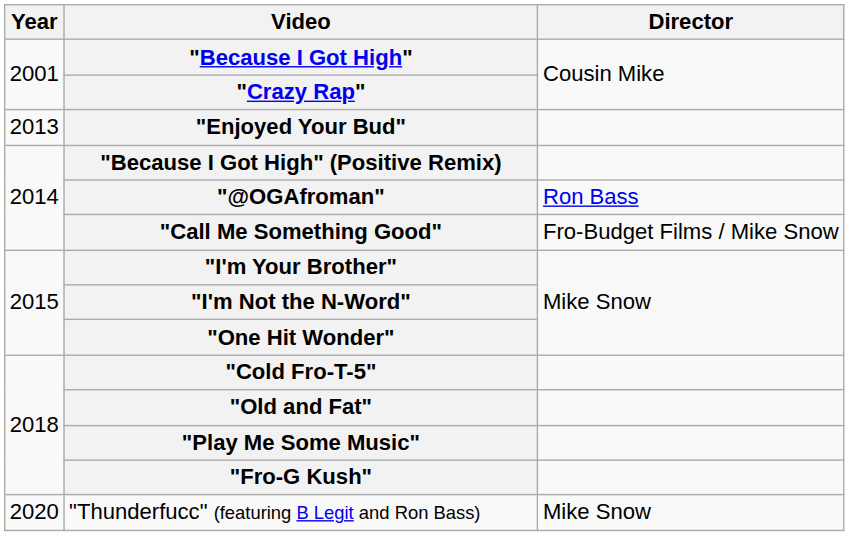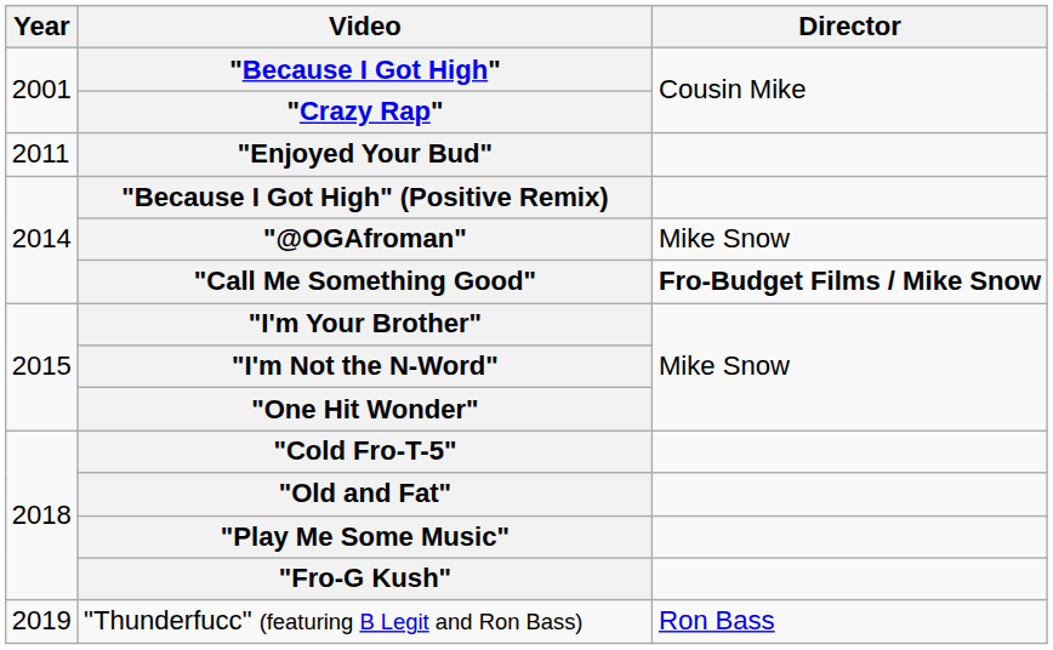 <table class="wikitable plainrowheaders">
 <tr>
 <th>Year</th>
 <th style="width:21em;">Video</th>
 <th>Director</th>
 </tr>
 <tr>
 <td rowspan="2">2001</td>
 <th scope="row">"<a href='#'>Because I Got High</a>"</th>
 <td rowspan="2">Cousin Mike</td>
 </tr>
 <tr>
 <th scope="row">"<a href='#'>Crazy Rap</a>"</th>
 </tr>
 <tr>
-<td>2013</td>
+<td>2011</td>
 <th scope="row">"Enjoyed Your Bud"</th>
 <td></td>
 </tr>
 <tr>
 <td rowspan="3">2014</td>
 <th scope="row">"Because I Got High" (Positive Remix)</th>
 <td></td>
 </tr>
 <tr>
 <th scope="row">"@OGAfroman"</th>
-<td><a href='#'>Ron Bass</a></td>
+<td>Mike Snow</td>
 </tr>
 <tr>
 <th scope="row">"Call Me Something Good"</th>
-<td>Fro-Budget Films / Mike Snow</td>
+<td><strong>Fro-Budget Films / Mike Snow</strong></td>
 </tr>
 <tr>
 <td rowspan="3">2015</td>
 <th scope="row">"I'm Your Brother"</th>
 <td rowspan="3">Mike Snow</td>
 </tr>
 <tr>
 <th scope="row">"I'm Not the N-Word" </th>
 </tr>
 <tr>
 <th scope="row">"One Hit Wonder"</th>
 </tr>
 <tr>
 <td rowspan="4">2018</td>
 <th scope="row">"Cold Fro-T-5"</th>
 <td></td>
 </tr>
 <tr>
 <th scope="row">"Old and Fat"</th>
 <td></td>
 </tr>
 <tr>
 <th scope="row">"Play Me Some Music"</th>
 <td></td>
 </tr>
 <tr>
 <th scope="row">"Fro-G Kush"</th>
 <td></td>
 </tr>
 <tr>
-<td>2020</td>
+<td>2019</td>
 <td>"Thunderfucc" <small>(featuring <a href='#'>B Legit</a> and Ron Bass)</small></td>
-<td>Mike Snow</td>
+<td><a href='#'>Ron Bass</a></td>
 </tr>
 </table>
